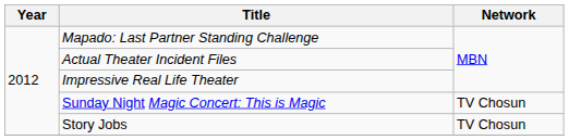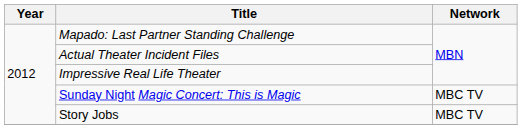 <table class="wikitable" style="width:650px">
 <tr>
 <th>Year</th>
 <th>Title</th>
 <th>Network</th>
 </tr>
 <tr>
 <td rowspan="5">2012</td>
 <td><em>Mapado: Last Partner Standing Challenge</em></td>
 <td rowspan="3"><a href='#'>MBN</a></td>
 </tr>
 <tr>
 <td><em>Actual Theater Incident Files</em></td>
 </tr>
 <tr>
 <td><em>Impressive Real Life Theater</em></td>
 </tr>
 <tr>
 <td><a href='#'>Sunday Night</a> <em><a href='#'>Magic Concert: This is Magic</a></td>
-<td>TV Chosun</td>
+<td>MBC TV</td>
 </tr>
 <tr>
 <td></em>Story Jobs<em></td>
-<td>TV Chosun</td>
+<td>MBC TV</td>
 </tr>
 <tr>
 </tr>
 </table>
